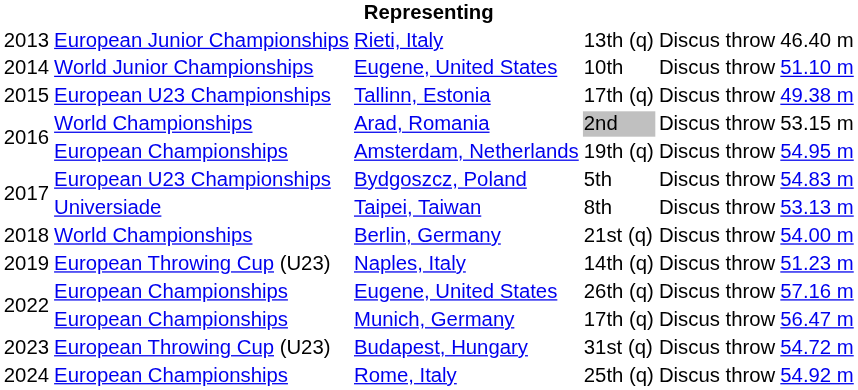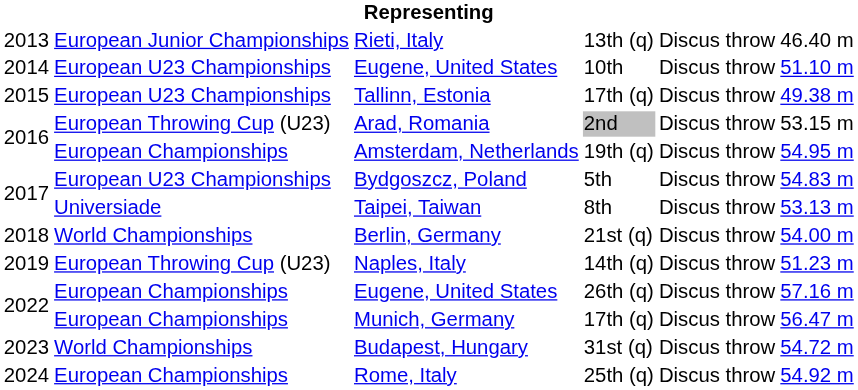 <table>
 <tr>
 <th colspan="6">Representing </th>
 </tr>
 <tr>
 <td>2013</td>
 <td><a href='#'>European Junior Championships</a></td>
 <td><a href='#'>Rieti, Italy</a></td>
 <td>13th (q)</td>
 <td>Discus throw</td>
 <td>46.40 m</td>
 </tr>
 <tr>
 <td>2014</td>
-<td><a href='#'>World Junior Championships</a></td>
+<td><a href='#'>European U23 Championships</a></td>
 <td><a href='#'>Eugene, United States</a></td>
 <td>10th</td>
 <td>Discus throw</td>
 <td><a href='#'>51.10 m</a></td>
 </tr>
 <tr>
 <td>2015</td>
 <td><a href='#'>European U23 Championships</a></td>
 <td><a href='#'>Tallinn, Estonia</a></td>
 <td>17th (q)</td>
 <td>Discus throw</td>
 <td><a href='#'>49.38 m</a></td>
 </tr>
 <tr>
 <td rowspan=2>2016</td>
-<td><a href='#'>World Championships</a></td>
+<td><a href='#'>European Throwing Cup</a> (U23)</td>
 <td><a href='#'>Arad, Romania</a></td>
 <td bgcolor=silver>2nd</td>
 <td>Discus throw</td>
 <td>53.15 m</td>
 </tr>
 <tr>
 <td><a href='#'>European Championships</a></td>
 <td><a href='#'>Amsterdam, Netherlands</a></td>
 <td>19th (q)</td>
 <td>Discus throw</td>
 <td><a href='#'>54.95 m</a></td>
 </tr>
 <tr>
 <td rowspan=2>2017</td>
 <td><a href='#'>European U23 Championships</a></td>
 <td><a href='#'>Bydgoszcz, Poland</a></td>
 <td>5th</td>
 <td>Discus throw</td>
 <td><a href='#'>54.83 m</a></td>
 </tr>
 <tr>
 <td><a href='#'>Universiade</a></td>
 <td><a href='#'>Taipei, Taiwan</a></td>
 <td>8th</td>
 <td>Discus throw</td>
 <td><a href='#'>53.13 m</a></td>
 </tr>
 <tr>
 <td>2018</td>
 <td><a href='#'>World Championships</a></td>
 <td><a href='#'>Berlin, Germany</a></td>
 <td>21st (q)</td>
 <td>Discus throw</td>
 <td><a href='#'>54.00 m</a></td>
 </tr>
 <tr>
 <td>2019</td>
 <td><a href='#'>European Throwing Cup</a> (U23)</td>
 <td><a href='#'>Naples, Italy</a></td>
 <td>14th (q)</td>
 <td>Discus throw</td>
 <td><a href='#'>51.23 m</a></td>
 </tr>
 <tr>
 <td rowspan=2>2022</td>
 <td><a href='#'>European Championships</a></td>
 <td><a href='#'>Eugene, United States</a></td>
 <td>26th (q)</td>
 <td>Discus throw</td>
 <td><a href='#'>57.16 m</a></td>
 </tr>
 <tr>
 <td><a href='#'>European Championships</a></td>
 <td><a href='#'>Munich, Germany</a></td>
 <td>17th (q)</td>
 <td>Discus throw</td>
 <td><a href='#'>56.47 m</a></td>
 </tr>
 <tr>
 <td>2023</td>
-<td><a href='#'>European Throwing Cup</a> (U23)</td>
+<td><a href='#'>World Championships</a></td>
 <td><a href='#'>Budapest, Hungary</a></td>
 <td>31st (q)</td>
 <td>Discus throw</td>
 <td><a href='#'>54.72 m</a></td>
 </tr>
 <tr>
 <td>2024</td>
 <td><a href='#'>European Championships</a></td>
 <td><a href='#'>Rome, Italy</a></td>
 <td>25th (q)</td>
 <td>Discus throw</td>
 <td><a href='#'>54.92 m</a></td>
 </tr>
 </table>
